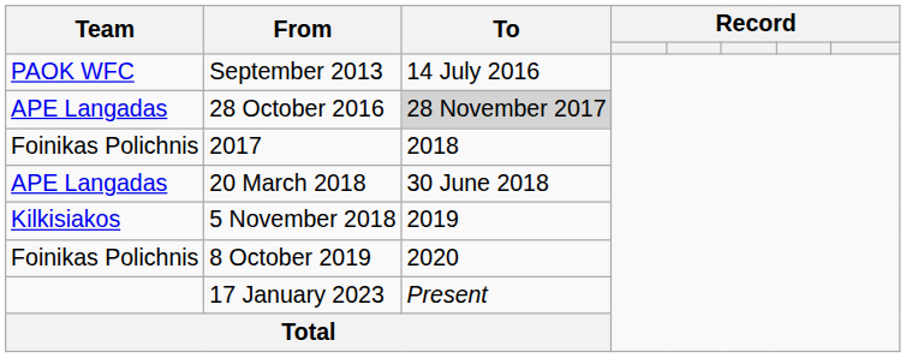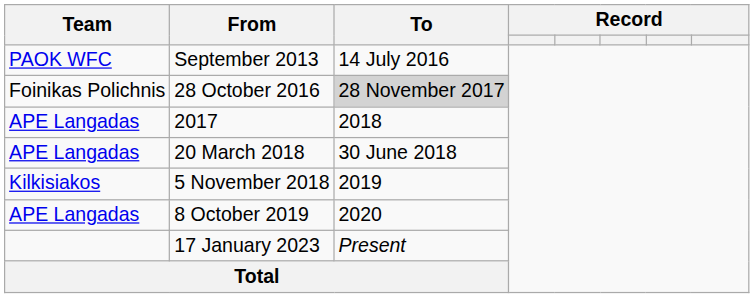 <table class="wikitable" style="text-align:center">
 <tr>
 <th rowspan="2">Team</th>
 <th rowspan="2">From</th>
 <th rowspan="2">To</th>
 <th colspan="8">Record</th>
 </tr>
 <tr>
 <th width=30></th>
 <th width=30></th>
 <th width=30></th>
 <th width=30></th>
 <th width=40></th>
 </tr>
 <tr>
 <td align=left> <a href='#'>PAOK WFC</a></td>
 <td align=left>September 2013</td>
 <td align=left>14 July 2016<br></td>
 </tr>
 <tr>
-<td align=left> <a href='#'>APE Langadas</a></td>
+<td align=left> Foinikas Polichnis</td>
 <td align=left>28 October 2016</td>
 <td align=left style="background: lightgrey;">28 November 2017<br></td>
 </tr>
 <tr>
-<td align=left> Foinikas Polichnis</td>
+<td align=left> <a href='#'>APE Langadas</a></td>
 <td align=left>2017</td>
 <td align=left>2018<br></td>
 </tr>
 <tr>
 <td align=left> <a href='#'>APE Langadas</a></td>
 <td align=left>20 March 2018</td>
 <td align=left>30 June 2018<br></td>
 </tr>
 <tr>
 <td align=left> <a href='#'>Kilkisiakos</a></td>
 <td align=left>5 November 2018</td>
 <td align=left>2019<br></td>
 </tr>
 <tr>
-<td align=left> Foinikas Polichnis</td>
+<td align=left> <a href='#'>APE Langadas</a></td>
 <td align=left>8 October 2019</td>
 <td align=left>2020<br></td>
 </tr>
 <tr>
 <td align=left></td>
 <td align=left>17 January 2023</td>
 <td align=left><em>Present</em><br></td>
 </tr>
 <tr>
 <th colspan="3">Total<br></th>
 </tr>
 </table>
